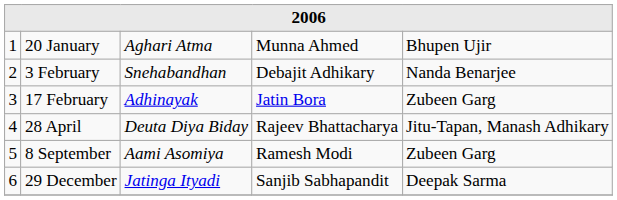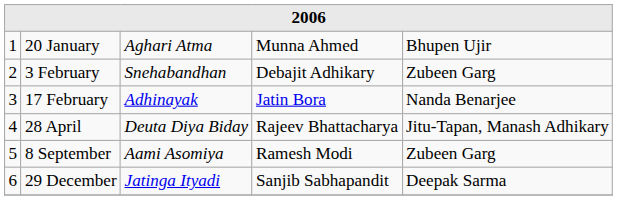 <table class="wikitable" border="0">
 <tr>
 <td colspan="5" style="text-align:center; background:#e9e9e9"><strong>2006</strong></td>
 </tr>
 <tr>
 <td>1</td>
 <td>20 January</td>
 <td><em>Aghari Atma</em></td>
 <td>Munna Ahmed</td>
 <td>Bhupen Ujir</td>
 </tr>
 <tr>
 <td>2</td>
 <td>3 February</td>
 <td><em>Snehabandhan</em></td>
 <td>Debajit Adhikary</td>
-<td>Nanda Benarjee</td>
+<td>Zubeen Garg</td>
 </tr>
 <tr>
 <td>3</td>
 <td>17 February</td>
 <td><em><a href='#'>Adhinayak</a></em></td>
 <td><a href='#'>Jatin Bora</a></td>
-<td>Zubeen Garg</td>
+<td>Nanda Benarjee</td>
 </tr>
 <tr>
 <td>4</td>
 <td>28 April</td>
 <td><em>Deuta Diya Biday</em></td>
 <td>Rajeev Bhattacharya</td>
 <td>Jitu-Tapan, Manash Adhikary</td>
 </tr>
 <tr>
 <td>5</td>
 <td>8 September</td>
 <td><em>Aami Asomiya</em></td>
 <td>Ramesh Modi</td>
 <td>Zubeen Garg</td>
 </tr>
 <tr>
 <td>6</td>
 <td>29 December</td>
 <td><em><a href='#'>Jatinga Ityadi</a></em></td>
 <td>Sanjib Sabhapandit</td>
 <td>Deepak Sarma</td>
 </tr>
 <tr>
 </tr>
 </table>
